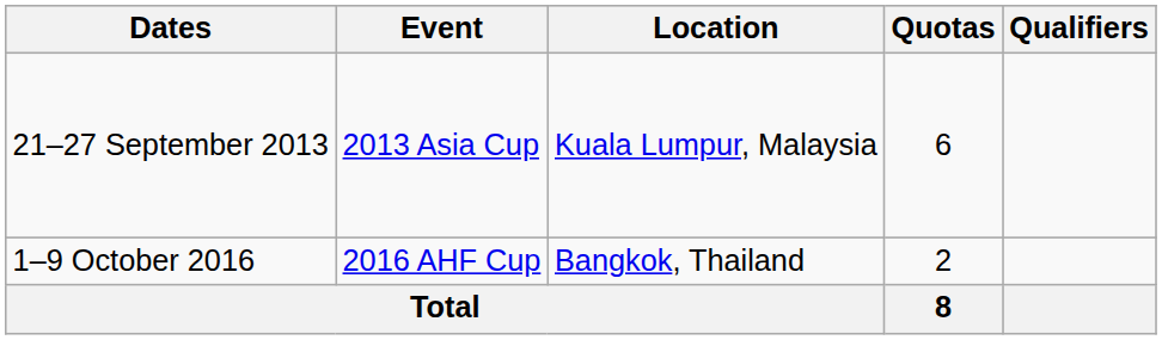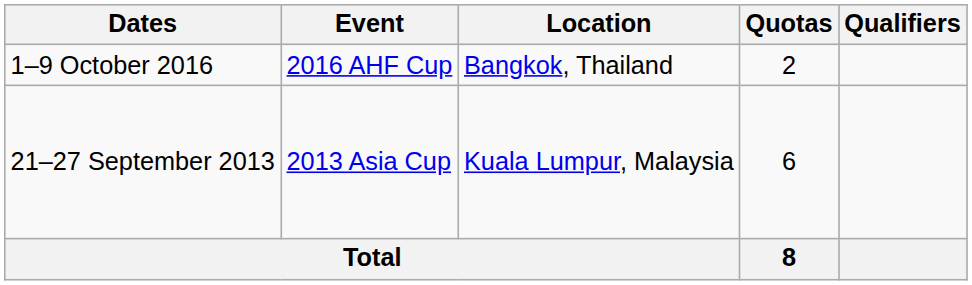 <table class="wikitable">
 <tr>
 <th>Dates</th>
 <th>Event</th>
 <th>Location</th>
 <th>Quotas</th>
 <th>Qualifiers</th>
 </tr>
 <tr>
+<td>1–9 October 2016</td>
+<td><a href='#'>2016 AHF Cup</a></td>
+<td><a href='#'>Bangkok</a>, Thailand</td>
+<td align=center>2</td>
+<td><br></td>
+</tr>
+<tr>
 <td>21–27 September 2013</td>
 <td><a href='#'>2013 Asia Cup</a></td>
 <td><a href='#'>Kuala Lumpur</a>, Malaysia</td>
 <td align=center>6</td>
 <td><br><br><br><br><br></td>
 </tr>
 <tr>
-<td>1–9 October 2016</td>
-<td><a href='#'>2016 AHF Cup</a></td>
-<td><a href='#'>Bangkok</a>, Thailand</td>
-<td align=center>2</td>
-<td><br></td>
-</tr>
-<tr>
 <th colspan=3>Total</th>
 <th>8</th>
 <th></th>
 </tr>
 </table>
